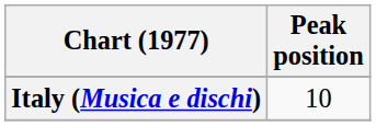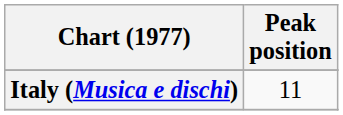 <table class="wikitable sortable plainrowheaders" style="text-align:center;">
 <tr>
 <th scope="col">Chart (1977)</th>
 <th scope="col">Peak<br>position</th>
 </tr>
 <tr>
 </tr>
 <tr>
 </tr>
 <tr>
 <th scope=row>Italy (<em><a href='#'>Musica e dischi</a></em>)</th>
-<td>10</td>
+<td>11</td>
 </tr>
 <tr>
 </tr>
 <tr>
 </tr>
 <tr>
 </tr>
 <tr>
 </tr>
 <tr>
 </tr>
 </table>
